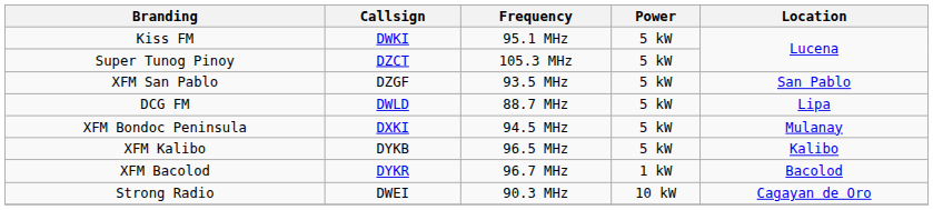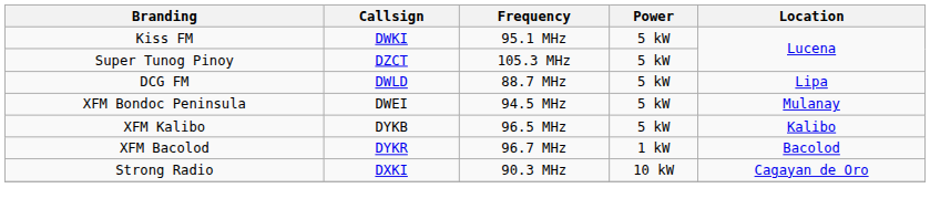 <table class="wikitable" style="width:100%; text-align:center;">
 <tr>
 <th>Branding</th>
 <th>Callsign</th>
 <th>Frequency</th>
 <th>Power</th>
 <th>Location</th>
 </tr>
 <tr>
 <td>Kiss FM</td>
 <td><a href='#'>DWKI</a></td>
 <td>95.1 MHz</td>
 <td>5 kW</td>
 <td rowspan=2><a href='#'>Lucena</a></td>
 </tr>
 <tr>
 <td>Super Tunog Pinoy</td>
 <td><a href='#'>DZCT</a></td>
 <td>105.3 MHz</td>
 <td>5 kW</td>
 </tr>
 <tr>
-<td>XFM San Pablo</td>
-<td>DZGF</td>
-<td>93.5 MHz</td>
-<td>5 kW</td>
-<td><a href='#'>San Pablo</a></td>
-</tr>
-<tr>
 <td>DCG FM</td>
 <td><a href='#'>DWLD</a></td>
 <td>88.7 MHz</td>
 <td>5 kW</td>
 <td><a href='#'>Lipa</a></td>
 </tr>
 <tr>
 <td>XFM Bondoc Peninsula</td>
-<td><a href='#'>DXKI</a></td>
+<td>DWEI</td>
 <td>94.5 MHz</td>
 <td>5 kW</td>
 <td><a href='#'>Mulanay</a></td>
 </tr>
 <tr>
 <td>XFM Kalibo</td>
 <td>DYKB</td>
 <td>96.5 MHz</td>
 <td>5 kW</td>
 <td><a href='#'>Kalibo</a></td>
 </tr>
 <tr>
 <td>XFM Bacolod</td>
 <td><a href='#'>DYKR</a></td>
 <td>96.7 MHz</td>
 <td>1 kW</td>
 <td><a href='#'>Bacolod</a></td>
 </tr>
 <tr>
 <td>Strong Radio</td>
-<td>DWEI</td>
+<td><a href='#'>DXKI</a></td>
 <td>90.3 MHz</td>
 <td>10 kW</td>
 <td><a href='#'>Cagayan de Oro</a></td>
 </tr>
 <tr>
 </tr>
 </table>
